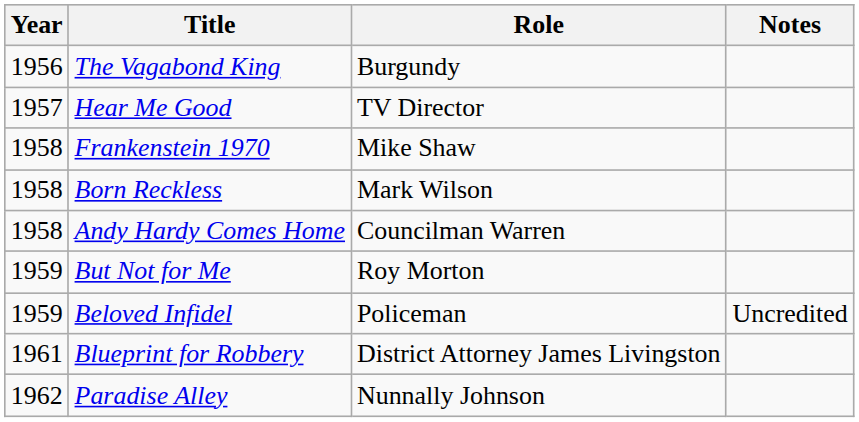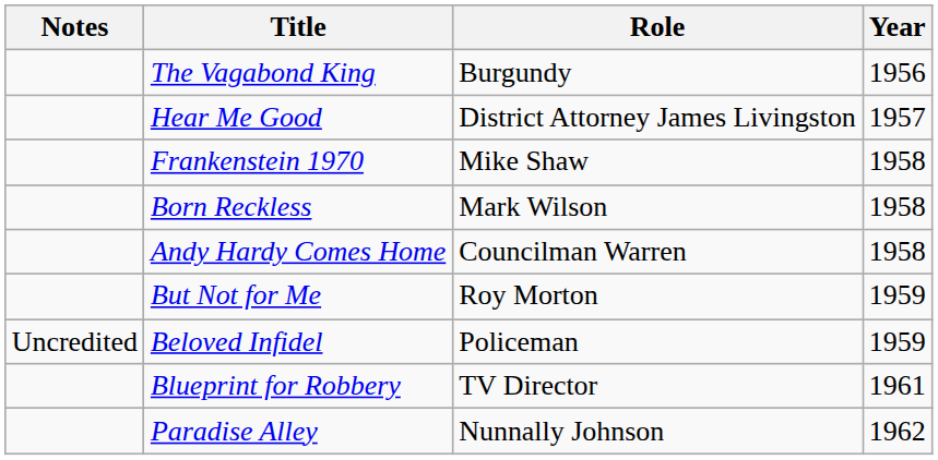 <table class="wikitable">
 <tr>
-<th>Year</th>
+<th>Notes</th>
 <th>Title</th>
 <th>Role</th>
-<th>Notes</th>
+<th>Year</th>
 </tr>
 <tr>
-<td>1956</td>
+<td></td>
 <td><em><a href='#'>The Vagabond King</a></em></td>
 <td>Burgundy</td>
-<td></td>
+<td>1956</td>
 </tr>
 <tr>
+<td></td>
+<td><em><a href='#'>Hear Me Good</a></em></td>
+<td>District Attorney James Livingston</td>
 <td>1957</td>
-<td><em><a href='#'>Hear Me Good</a></em></td>
-<td>TV Director</td>
-<td></td>
 </tr>
 <tr>
-<td>1958</td>
+<td></td>
 <td><em><a href='#'>Frankenstein 1970</a></em></td>
 <td>Mike Shaw</td>
-<td></td>
+<td>1958</td>
 </tr>
 <tr>
-<td>1958</td>
+<td></td>
 <td><em><a href='#'>Born Reckless</a></em></td>
 <td>Mark Wilson</td>
-<td></td>
+<td>1958</td>
 </tr>
 <tr>
-<td>1958</td>
+<td></td>
 <td><em><a href='#'>Andy Hardy Comes Home</a></em></td>
 <td>Councilman Warren</td>
-<td></td>
+<td>1958</td>
 </tr>
 <tr>
-<td>1959</td>
+<td></td>
 <td><em><a href='#'>But Not for Me</a></em></td>
 <td>Roy Morton</td>
-<td></td>
+<td>1959</td>
 </tr>
 <tr>
-<td>1959</td>
+<td>Uncredited</td>
 <td><em><a href='#'>Beloved Infidel</a></em></td>
 <td>Policeman</td>
-<td>Uncredited</td>
+<td>1959</td>
 </tr>
 <tr>
+<td></td>
+<td><em><a href='#'>Blueprint for Robbery</a></em></td>
+<td>TV Director</td>
 <td>1961</td>
-<td><em><a href='#'>Blueprint for Robbery</a></em></td>
-<td>District Attorney James Livingston</td>
-<td></td>
 </tr>
 <tr>
-<td>1962</td>
+<td></td>
 <td><em><a href='#'>Paradise Alley</a></em></td>
 <td>Nunnally Johnson</td>
-<td></td>
+<td>1962</td>
 </tr>
 </table>
